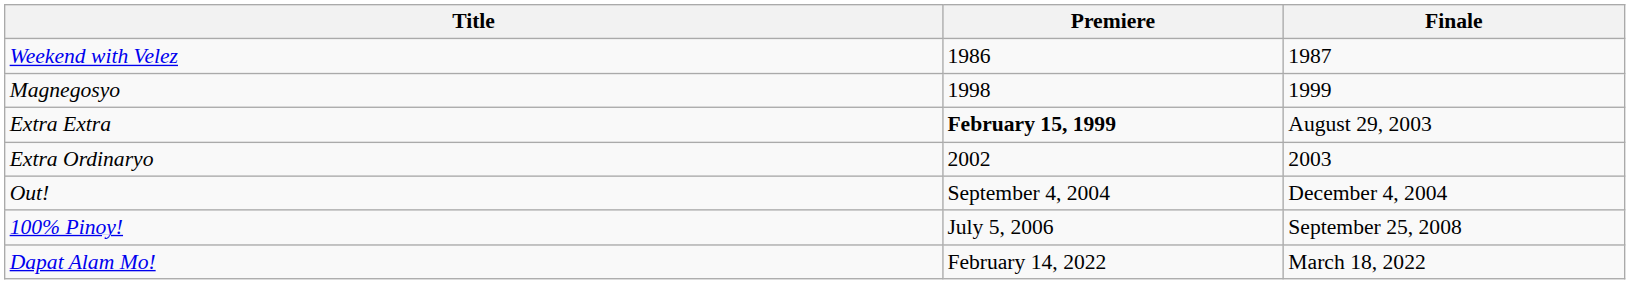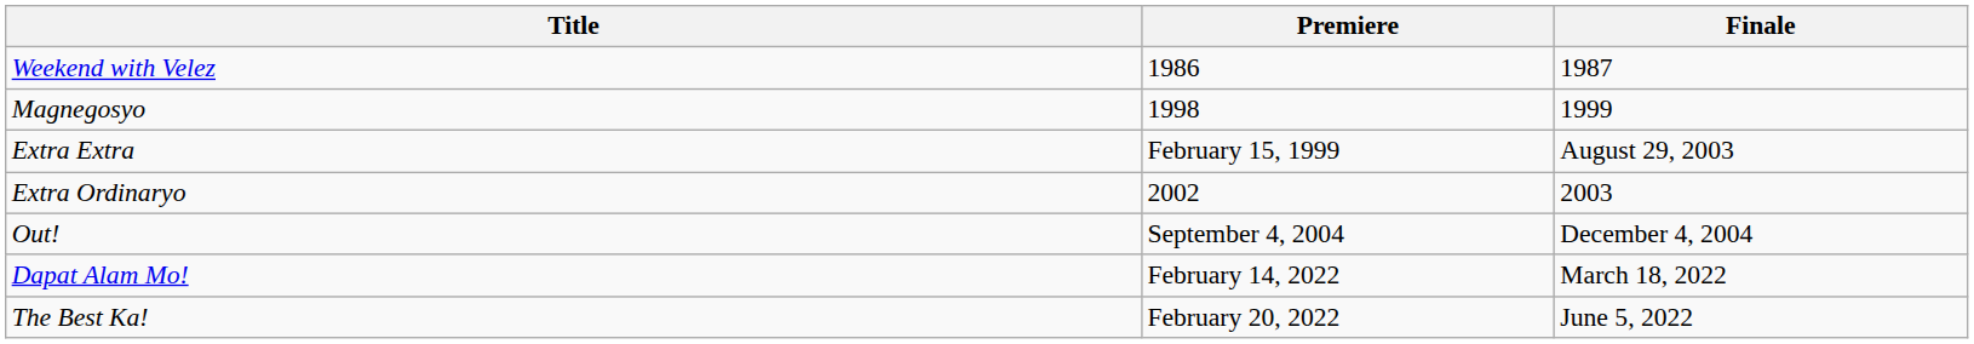 <table class="wikitable sortable" width="95%">
 <tr>
 <th style="width:55%;">Title</th>
 <th style="width:20%;">Premiere</th>
 <th style="width:20%;">Finale</th>
 </tr>
 <tr>
 <td><em><a href='#'>Weekend with Velez</a></em></td>
 <td>1986</td>
 <td>1987</td>
 </tr>
 <tr>
 <td><em>Magnegosyo</em></td>
 <td>1998</td>
 <td>1999</td>
 </tr>
 <tr>
 <td><em>Extra Extra</em></td>
-<td><strong>February 15, 1999</strong></td>
+<td>February 15, 1999</td>
 <td>August 29, 2003</td>
 </tr>
 <tr>
 <td><em>Extra Ordinaryo</em></td>
 <td>2002</td>
 <td>2003</td>
 </tr>
 <tr>
 <td><em>Out!</em></td>
 <td>September 4, 2004</td>
 <td>December 4, 2004</td>
 </tr>
 <tr>
-<td><em><a href='#'>100% Pinoy!</a></em></td>
-<td>July 5, 2006</td>
-<td>September 25, 2008</td>
-</tr>
-<tr>
 <td><em><a href='#'>Dapat Alam Mo!</a></em></td>
 <td>February 14, 2022</td>
 <td>March 18, 2022</td>
 </tr>
+<tr>
+<td><em>The Best Ka!</em></td>
+<td>February 20, 2022</td>
+<td>June 5, 2022</td>
+</tr>
 </table>
